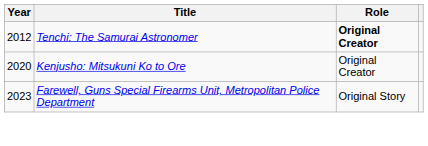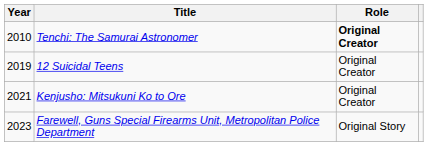 <table class="wikitable">
 <tr {| class="wikitable sortable">
 <th>Year</th>
 <th>Title</th>
 <th>Role</th>
 <th class="unsortable"></th>
 </tr>
 <tr>
-<td>2012</td>
+<td>2010</td>
 <td><em><a href='#'>Tenchi: The Samurai Astronomer</a></em></td>
 <td><strong>Original Creator</strong></td>
 <td></td>
 </tr>
 <tr>
-<td>2020</td>
+<td>2019</td>
+<td><em><a href='#'>12 Suicidal Teens</a></em></td>
+<td>Original Creator</td>
+<td></td>
+</tr>
+<tr>
+<td>2021</td>
 <td><em><a href='#'>Kenjusho: Mitsukuni Ko to Ore</a></em></td>
 <td>Original Creator</td>
 <td></td>
 </tr>
 <tr>
 <td>2023</td>
 <td><em><a href='#'>Farewell, Guns Special Firearms Unit, Metropolitan Police Department</a></em></td>
 <td>Original Story</td>
 <td></td>
 </tr>
 </table>
